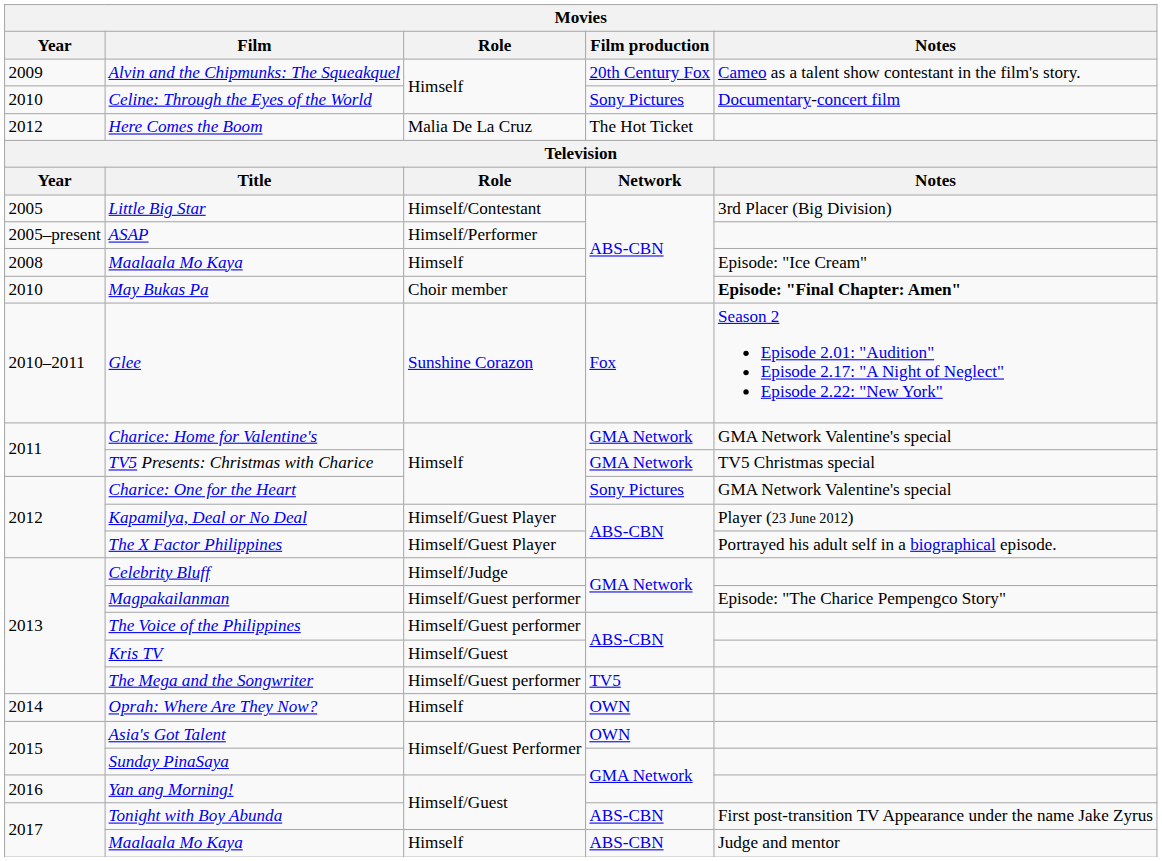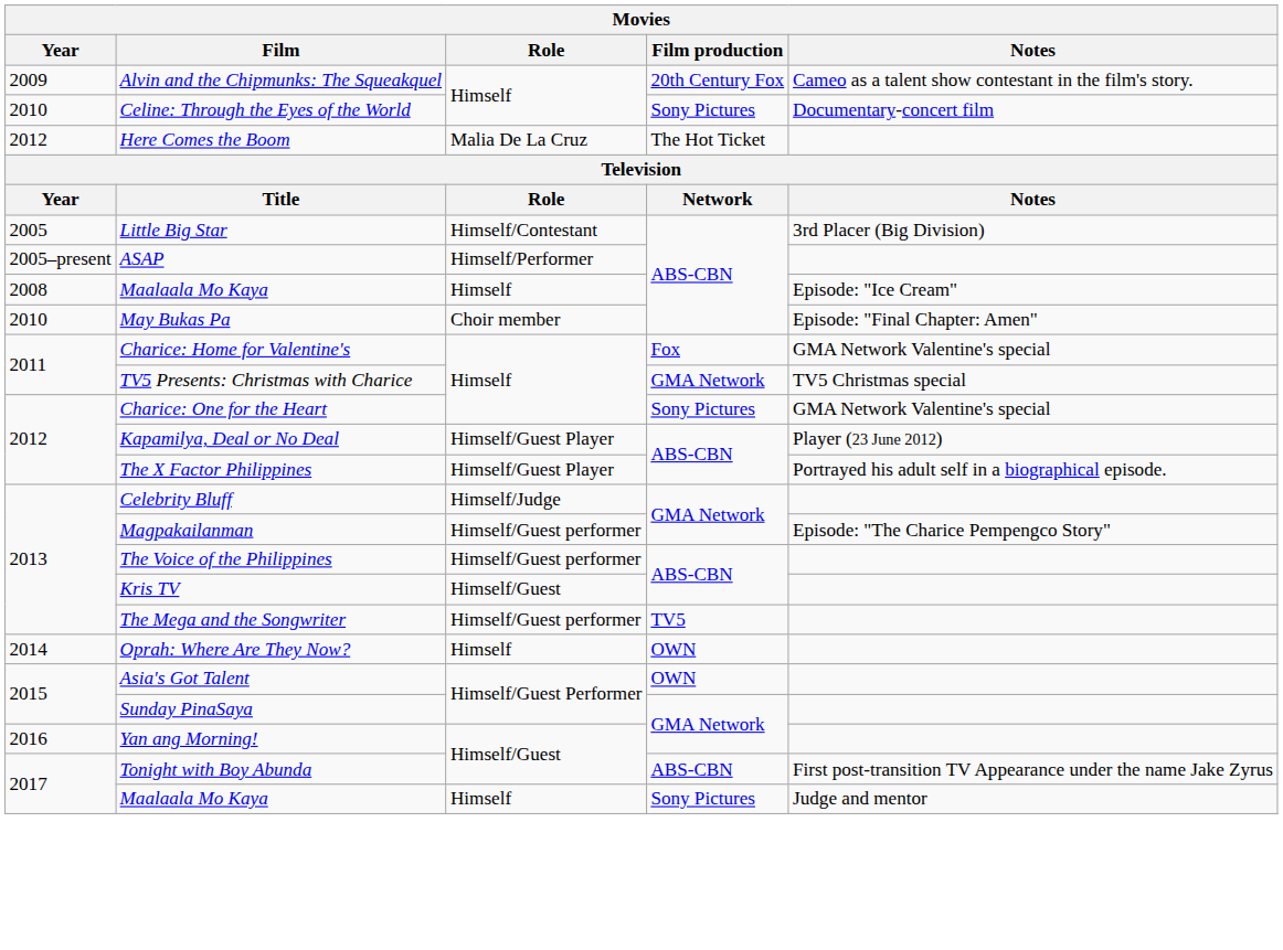 <table class="wikitable">
 <tr>
 <th colspan=5>Movies</th>
 </tr>
 <tr>
 <th>Year</th>
 <th>Film</th>
 <th>Role</th>
 <th>Film production</th>
 <th>Notes</th>
 </tr>
 <tr>
 <td>2009</td>
 <td><em><a href='#'>Alvin and the Chipmunks: The Squeakquel</a></em></td>
 <td rowspan="2">Himself</td>
 <td><a href='#'>20th Century Fox</a></td>
 <td><a href='#'>Cameo</a> as a talent show contestant in the film's story.</td>
 </tr>
 <tr>
 <td>2010</td>
 <td><em><a href='#'>Celine: Through the Eyes of the World</a></em></td>
 <td><a href='#'>Sony Pictures</a></td>
 <td><a href='#'>Documentary</a>-<a href='#'>concert film</a></td>
 </tr>
 <tr>
 <td>2012</td>
 <td><em><a href='#'>Here Comes the Boom</a></em></td>
 <td>Malia De La Cruz</td>
 <td>The Hot Ticket</td>
 <td></td>
 </tr>
 <tr>
 <th colspan=5>Television</th>
 </tr>
 <tr>
 <th>Year</th>
 <th>Title</th>
 <th>Role</th>
 <th>Network</th>
 <th>Notes</th>
 </tr>
 <tr>
 <td>2005</td>
 <td><em><a href='#'>Little Big Star</a></em></td>
 <td>Himself/Contestant</td>
 <td rowspan=4><a href='#'>ABS-CBN</a></td>
 <td>3rd Placer (Big Division)</td>
 </tr>
 <tr>
 <td>2005–present</td>
 <td><em><a href='#'>ASAP</a></em></td>
 <td>Himself/Performer</td>
 <td></td>
 </tr>
 <tr>
 <td>2008</td>
 <td><em><a href='#'>Maalaala Mo Kaya</a></em></td>
 <td>Himself</td>
 <td>Episode: "Ice Cream"</td>
 </tr>
 <tr>
 <td>2010</td>
 <td><em><a href='#'>May Bukas Pa</a></em></td>
 <td>Choir member</td>
-<td><strong>Episode: "Final Chapter: Amen"</strong></td>
-</tr>
-<tr>
-<td>2010–2011</td>
-<td><em><a href='#'>Glee</a></em></td>
-<td><a href='#'>Sunshine Corazon</a></td>
-<td><a href='#'>Fox</a></td>
-<td><a href='#'>Season 2</a><br><ul><li><a href='#'>Episode 2.01: "Audition"</a></li><li><a href='#'>Episode 2.17: "A Night of Neglect"</a></li><li><a href='#'>Episode 2.22: "New York"</a></li></ul></td>
+<td>Episode: "Final Chapter: Amen"</td>
 </tr>
 <tr>
 <td rowspan="2">2011</td>
 <td><em><a href='#'>Charice: Home for Valentine's</a></em></td>
 <td rowspan="3">Himself</td>
-<td><a href='#'>GMA Network</a></td>
+<td><a href='#'>Fox</a></td>
 <td>GMA Network Valentine's special</td>
 </tr>
 <tr>
 <td><em><a href='#'>TV5</a> Presents: Christmas with Charice</em></td>
 <td><a href='#'>GMA Network</a></td>
 <td>TV5 Christmas special</td>
 </tr>
 <tr>
 <td rowspan="3">2012</td>
 <td><em><a href='#'>Charice: One for the Heart</a></em></td>
 <td><a href='#'>Sony Pictures</a></td>
 <td>GMA Network Valentine's special</td>
 </tr>
 <tr>
 <td><em><a href='#'>Kapamilya, Deal or No Deal</a></em></td>
 <td>Himself/Guest Player</td>
 <td rowspan="2"><a href='#'>ABS-CBN</a></td>
 <td>Player (<small>23 June 2012</small>)</td>
 </tr>
 <tr>
 <td><em><a href='#'>The X Factor Philippines</a></em></td>
 <td>Himself/Guest Player</td>
 <td>Portrayed his adult self in a <a href='#'>biographical</a> episode.</td>
 </tr>
 <tr>
 <td rowspan="5">2013</td>
 <td><em><a href='#'>Celebrity Bluff</a></em></td>
 <td>Himself/Judge</td>
 <td rowspan="2"><a href='#'>GMA Network</a></td>
 <td></td>
 </tr>
 <tr>
 <td><em><a href='#'>Magpakailanman</a></em></td>
 <td>Himself/Guest performer</td>
 <td>Episode: "The Charice Pempengco Story"</td>
 </tr>
 <tr>
 <td><em><a href='#'>The Voice of the Philippines</a></em></td>
 <td>Himself/Guest performer</td>
 <td rowspan="2"><a href='#'>ABS-CBN</a></td>
 <td></td>
 </tr>
 <tr>
 <td><em><a href='#'>Kris TV</a></em></td>
 <td>Himself/Guest</td>
 <td></td>
 </tr>
 <tr>
 <td><em><a href='#'>The Mega and the Songwriter</a></em></td>
 <td>Himself/Guest performer</td>
 <td><a href='#'>TV5</a></td>
 <td></td>
 </tr>
 <tr>
 <td>2014</td>
 <td><em><a href='#'>Oprah: Where Are They Now?</a></em></td>
 <td>Himself</td>
 <td><a href='#'>OWN</a></td>
 <td></td>
 </tr>
 <tr>
 <td rowspan="2">2015</td>
 <td><em><a href='#'>Asia's Got Talent</a></em></td>
 <td rowspan="2">Himself/Guest Performer</td>
 <td><a href='#'>OWN</a></td>
 <td></td>
 </tr>
 <tr>
 <td><em><a href='#'>Sunday PinaSaya</a></em></td>
 <td rowspan=2><a href='#'>GMA Network</a></td>
 <td></td>
 </tr>
 <tr>
 <td>2016</td>
 <td><em><a href='#'>Yan ang Morning!</a></em></td>
 <td rowspan="2">Himself/Guest</td>
 <td></td>
 </tr>
 <tr>
 <td rowspan=2>2017</td>
 <td><em><a href='#'>Tonight with Boy Abunda</a></em></td>
 <td><a href='#'>ABS-CBN</a></td>
 <td>First post-transition TV Appearance under the name Jake Zyrus</td>
 </tr>
 <tr>
 <td><em><a href='#'>Maalaala Mo Kaya</a></em></td>
 <td>Himself</td>
-<td><a href='#'>ABS-CBN</a></td>
+<td><a href='#'>Sony Pictures</a></td>
 <td>Judge and mentor</td>
 </tr>
 <tr>
 </tr>
 </table>
